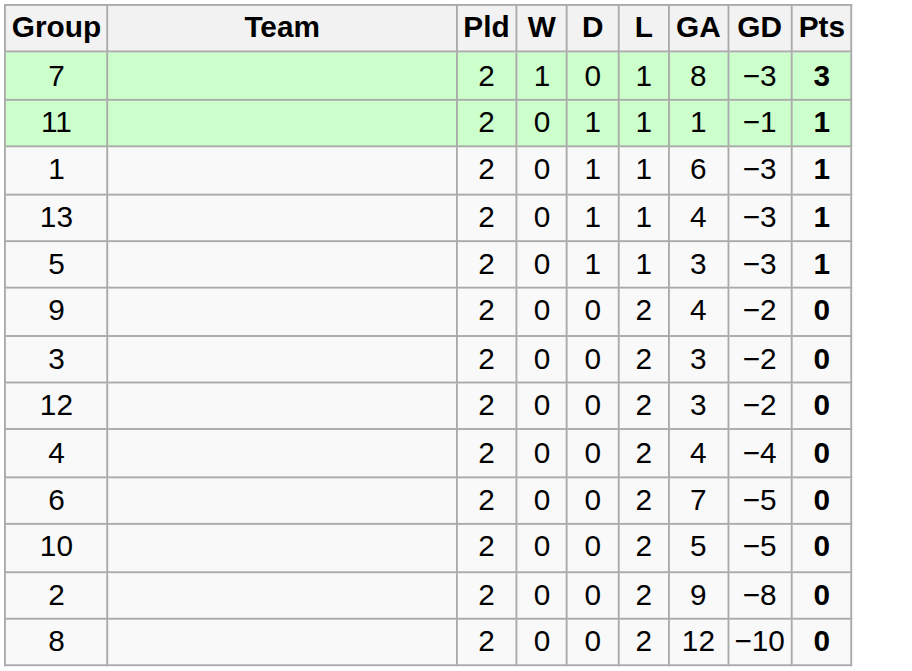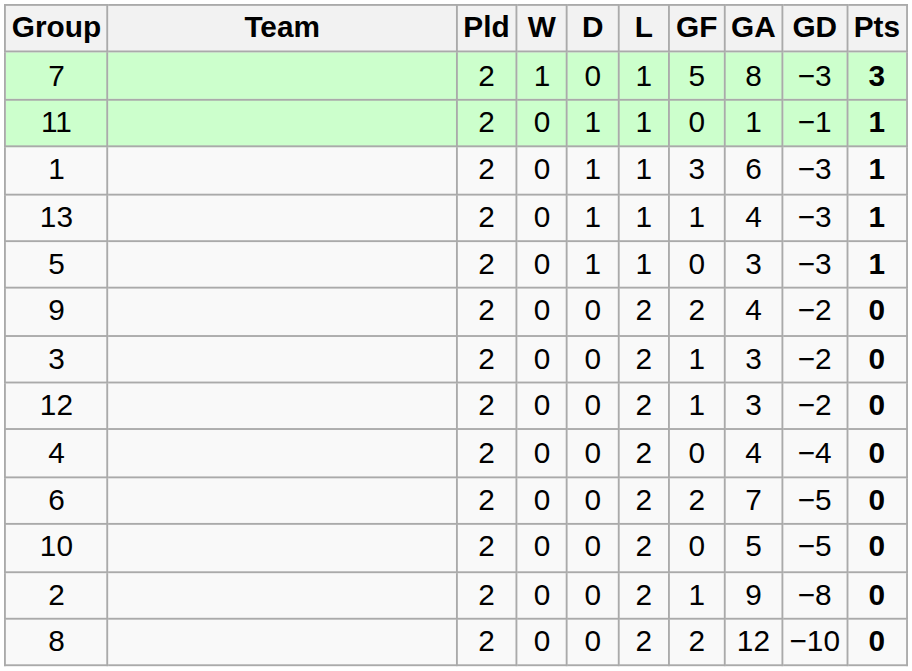 <table class="wikitable" style="text-align:center;">
 <tr>
 <th>Group</th>
 <th width=180>Team</th>
 <th width=20>Pld</th>
 <th width=20>W</th>
 <th width=20>D</th>
 <th width=20>L</th>
+<th width=20>GF</th>
 <th width=20>GA</th>
 <th width=21>GD</th>
 <th width=20>Pts</th>
 </tr>
 <tr bgcolor=ccffcc>
 <td>7</td>
 <td align="left"></td>
 <td>2</td>
 <td>1</td>
 <td>0</td>
 <td>1</td>
+<td>5</td>
 <td>8</td>
 <td>−3</td>
 <td><strong>3</strong></td>
 </tr>
 <tr bgcolor=ccffcc>
 <td>11</td>
 <td align="left"></td>
 <td>2</td>
 <td>0</td>
 <td>1</td>
 <td>1</td>
+<td>0</td>
 <td>1</td>
 <td>−1</td>
 <td><strong>1</strong></td>
 </tr>
 <tr>
 <td>1</td>
 <td align="left"></td>
 <td>2</td>
 <td>0</td>
 <td>1</td>
 <td>1</td>
+<td>3</td>
 <td>6</td>
 <td>−3</td>
 <td><strong>1</strong></td>
 </tr>
 <tr>
 <td>13</td>
 <td align="left"></td>
 <td>2</td>
 <td>0</td>
+<td>1</td>
 <td>1</td>
 <td>1</td>
 <td>4</td>
 <td>−3</td>
 <td><strong>1</strong></td>
 </tr>
 <tr>
 <td>5</td>
 <td align="left"></td>
 <td>2</td>
 <td>0</td>
 <td>1</td>
 <td>1</td>
+<td>0</td>
 <td>3</td>
 <td>−3</td>
 <td><strong>1</strong></td>
 </tr>
 <tr>
 <td>9</td>
 <td align="left"></td>
 <td>2</td>
 <td>0</td>
 <td>0</td>
+<td>2</td>
 <td>2</td>
 <td>4</td>
 <td>−2</td>
 <td><strong>0</strong></td>
 </tr>
 <tr>
 <td>3</td>
 <td align="left"></td>
 <td>2</td>
 <td>0</td>
 <td>0</td>
 <td>2</td>
+<td>1</td>
 <td>3</td>
 <td>−2</td>
 <td><strong>0</strong></td>
 </tr>
 <tr>
 <td>12</td>
 <td align="left"></td>
 <td>2</td>
 <td>0</td>
 <td>0</td>
 <td>2</td>
+<td>1</td>
 <td>3</td>
 <td>−2</td>
 <td><strong>0</strong></td>
 </tr>
 <tr>
 <td>4</td>
 <td align="left"></td>
 <td>2</td>
 <td>0</td>
 <td>0</td>
 <td>2</td>
+<td>0</td>
 <td>4</td>
 <td>−4</td>
 <td><strong>0</strong></td>
 </tr>
 <tr>
 <td>6</td>
 <td align="left"></td>
 <td>2</td>
 <td>0</td>
 <td>0</td>
+<td>2</td>
 <td>2</td>
 <td>7</td>
 <td>−5</td>
 <td><strong>0</strong></td>
 </tr>
 <tr>
 <td>10</td>
 <td align="left"></td>
 <td>2</td>
 <td>0</td>
 <td>0</td>
 <td>2</td>
+<td>0</td>
 <td>5</td>
 <td>−5</td>
 <td><strong>0</strong></td>
 </tr>
 <tr>
 <td>2</td>
 <td align="left"></td>
 <td>2</td>
 <td>0</td>
 <td>0</td>
 <td>2</td>
+<td>1</td>
 <td>9</td>
 <td>−8</td>
 <td><strong>0</strong></td>
 </tr>
 <tr>
 <td>8</td>
 <td align="left"></td>
 <td>2</td>
 <td>0</td>
 <td>0</td>
 <td>2</td>
+<td>2</td>
 <td>12</td>
 <td>−10</td>
 <td><strong>0</strong></td>
 </tr>
 </table>
